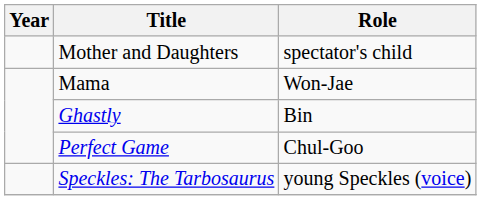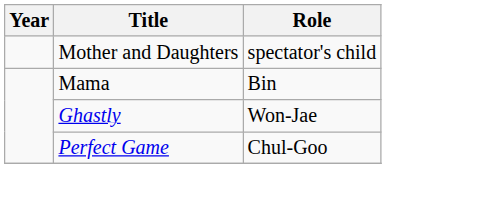 <table class="wikitable">
 <tr>
 <th>Year</th>
 <th>Title</th>
 <th>Role</th>
 </tr>
 <tr>
 <td></td>
 <td>Mother and Daughters</td>
 <td>spectator's child</td>
 </tr>
 <tr>
 <td rowspan="3"></td>
 <td>Mama </td>
-<td>Won-Jae</td>
+<td>Bin</td>
 </tr>
 <tr>
 <td><em><a href='#'>Ghastly</a></em></td>
-<td>Bin</td>
+<td>Won-Jae</td>
 </tr>
 <tr>
 <td><em><a href='#'>Perfect Game</a></em></td>
 <td>Chul-Goo</td>
 </tr>
 <tr>
-<td></td>
-<td><em><a href='#'>Speckles: The Tarbosaurus</a></em></td>
-<td>young Speckles (<a href='#'>voice</a>)</td>
-</tr>
-<tr>
 </tr>
 </table>
